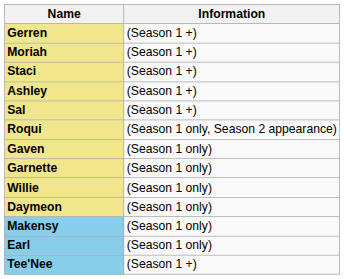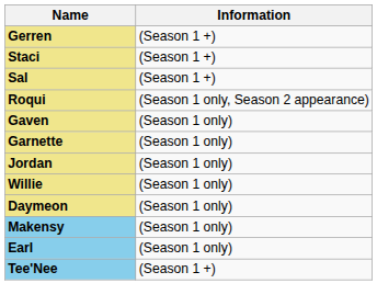 <table class="wikitable">
 <tr style="background:silver">
 <th>Name</th>
 <th>Information</th>
 </tr>
 <tr>
 <td bgcolor="khaki" width="150" valign="top"><strong>Gerren</strong></td>
 <td>(Season 1 +)</td>
 </tr>
 <tr>
-<td bgcolor="khaki" width="150" valign="top"><strong>Moriah</strong></td>
-<td>(Season 1 +)</td>
-</tr>
-<tr>
 <td bgcolor="khaki" width="150" valign="top"><strong>Staci</strong></td>
-<td>(Season 1 +)</td>
-</tr>
-<tr>
-<td bgcolor="khaki" width="150" valign="top"><strong>Ashley</strong></td>
 <td>(Season 1 +)</td>
 </tr>
 <tr>
 <td bgcolor="khaki" width="150" valign="top"><strong>Sal</strong></td>
 <td>(Season 1 +)</td>
 </tr>
 <tr>
 <td bgcolor="khaki" width="150" valign="top"><strong>Roqui</strong></td>
 <td>(Season 1 only, Season 2 appearance)</td>
 </tr>
 <tr>
 <td bgcolor="khaki" width="150" valign="top"><strong>Gaven</strong></td>
 <td>(Season 1 only)</td>
 </tr>
 <tr>
 <td bgcolor="khaki" width="150" valign="top"><strong>Garnette</strong></td>
+<td>(Season 1 only)</td>
+</tr>
+<tr>
+<td bgcolor="khaki" width="150" valign="top"><strong>Jordan</strong></td>
 <td>(Season 1 only)</td>
 </tr>
 <tr>
 <td bgcolor="khaki" width="150" valign="top"><strong>Willie</strong></td>
 <td>(Season 1 only)</td>
 </tr>
 <tr>
 <td bgcolor="khaki" width="150" valign="top"><strong>Daymeon</strong></td>
 <td>(Season 1 only)</td>
 </tr>
 <tr>
 <td bgcolor="skyblue" width="150" valign="top"><strong>Makensy</strong></td>
 <td>(Season 1 only)</td>
 </tr>
 <tr>
 <td bgcolor="skyblue" width="150" valign="top"><strong>Earl</strong></td>
 <td>(Season 1 only)</td>
 </tr>
 <tr>
 <td bgcolor="skyblue" width="150" valign="top"><strong>Tee'Nee</strong></td>
 <td>(Season 1 +)</td>
 </tr>
 </table>
